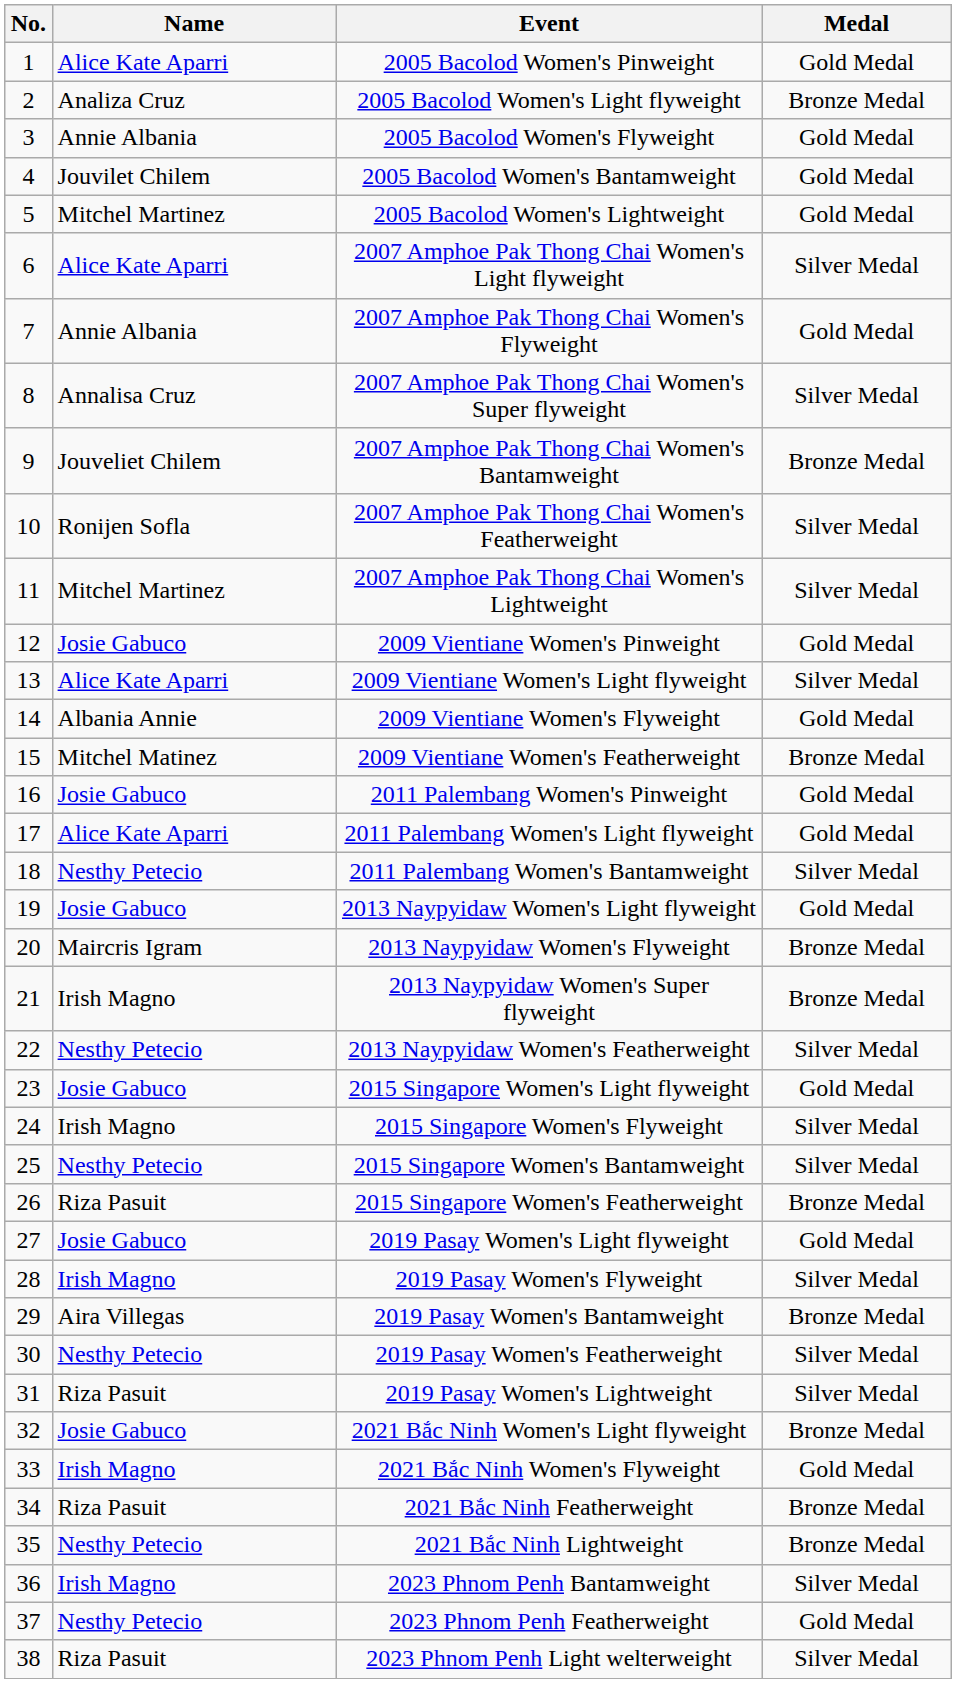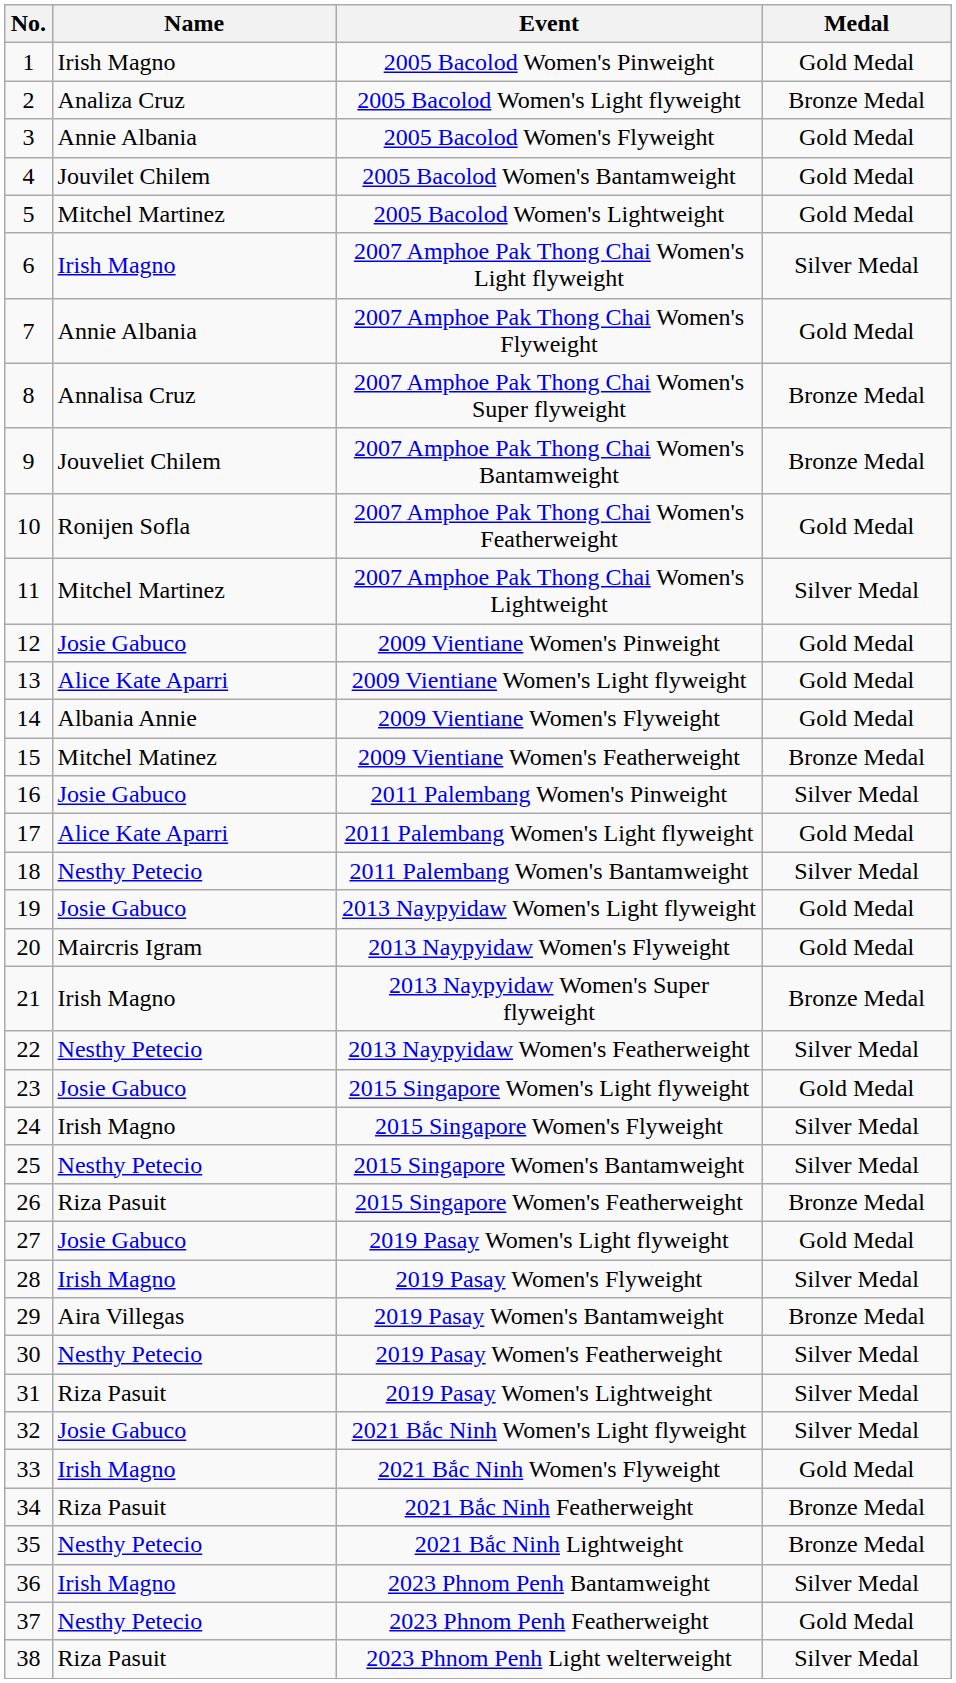 <table class="wikitable" width=50%>
 <tr>
 <th width=05%>No.</th>
 <th width=30%>Name</th>
 <th width=45%>Event</th>
 <th width=20%>Medal</th>
 </tr>
 <tr align=center>
 <td>1</td>
-<td align=left><a href='#'>Alice Kate Aparri</a></td>
+<td align=left>Irish Magno</td>
 <td><a href='#'>2005 Bacolod</a> Women's Pinweight</td>
 <td> Gold Medal</td>
 </tr>
 <tr align=center>
 <td>2</td>
 <td align=left>Analiza Cruz</td>
 <td><a href='#'>2005 Bacolod</a> Women's Light flyweight</td>
 <td> Bronze Medal</td>
 </tr>
 <tr align=center>
 <td>3</td>
 <td align=left>Annie Albania</td>
 <td><a href='#'>2005 Bacolod</a> Women's Flyweight</td>
 <td> Gold Medal</td>
 </tr>
 <tr align=center>
 <td>4</td>
 <td align=left>Jouvilet Chilem</td>
 <td><a href='#'>2005 Bacolod</a> Women's Bantamweight</td>
 <td> Gold Medal</td>
 </tr>
 <tr align=center>
 <td>5</td>
 <td align=left>Mitchel Martinez</td>
 <td><a href='#'>2005 Bacolod</a> Women's Lightweight</td>
 <td> Gold Medal</td>
 </tr>
 <tr align=center>
 <td>6</td>
-<td align=left><a href='#'>Alice Kate Aparri</a></td>
+<td align=left><a href='#'>Irish Magno</a></td>
 <td><a href='#'>2007 Amphoe Pak Thong Chai</a> Women's Light flyweight</td>
 <td> Silver Medal</td>
 </tr>
 <tr align=center>
 <td>7</td>
 <td align=left>Annie Albania</td>
 <td><a href='#'>2007 Amphoe Pak Thong Chai</a> Women's Flyweight</td>
 <td> Gold Medal</td>
 </tr>
 <tr align=center>
 <td>8</td>
 <td align=left>Annalisa Cruz</td>
 <td><a href='#'>2007 Amphoe Pak Thong Chai</a> Women's Super flyweight</td>
-<td> Silver Medal</td>
+<td> Bronze Medal</td>
 </tr>
 <tr align=center>
 <td>9</td>
 <td align=left>Jouveliet Chilem</td>
 <td><a href='#'>2007 Amphoe Pak Thong Chai</a> Women's Bantamweight</td>
 <td> Bronze Medal</td>
 </tr>
 <tr align=center>
 <td>10</td>
 <td align=left>Ronijen Sofla</td>
 <td><a href='#'>2007 Amphoe Pak Thong Chai</a> Women's Featherweight</td>
-<td> Silver Medal</td>
+<td> Gold Medal</td>
 </tr>
 <tr align=center>
 <td>11</td>
 <td align=left>Mitchel Martinez</td>
 <td><a href='#'>2007 Amphoe Pak Thong Chai</a> Women's Lightweight</td>
 <td> Silver Medal</td>
 </tr>
 <tr align=center>
 <td>12</td>
 <td align=left><a href='#'>Josie Gabuco</a></td>
 <td><a href='#'>2009 Vientiane</a> Women's Pinweight</td>
 <td> Gold Medal</td>
 </tr>
 <tr align=center>
 <td>13</td>
 <td align=left><a href='#'>Alice Kate Aparri</a></td>
 <td><a href='#'>2009 Vientiane</a> Women's Light flyweight</td>
-<td> Silver Medal</td>
+<td> Gold Medal</td>
 </tr>
 <tr align=center>
 <td>14</td>
 <td align=left>Albania Annie</td>
 <td><a href='#'>2009 Vientiane</a> Women's Flyweight</td>
 <td> Gold Medal</td>
 </tr>
 <tr align=center>
 <td>15</td>
 <td align=left>Mitchel Matinez</td>
 <td><a href='#'>2009 Vientiane</a> Women's Featherweight</td>
 <td> Bronze Medal</td>
 </tr>
 <tr align=center>
 <td>16</td>
 <td align=left><a href='#'>Josie Gabuco</a></td>
 <td><a href='#'>2011 Palembang</a> Women's Pinweight</td>
-<td> Gold Medal</td>
+<td> Silver Medal</td>
 </tr>
 <tr align=center>
 <td>17</td>
 <td align=left><a href='#'>Alice Kate Aparri</a></td>
 <td><a href='#'>2011 Palembang</a> Women's Light flyweight</td>
 <td> Gold Medal</td>
 </tr>
 <tr align=center>
 <td>18</td>
 <td align=left><a href='#'>Nesthy Petecio</a></td>
 <td><a href='#'>2011 Palembang</a> Women's Bantamweight</td>
 <td> Silver Medal</td>
 </tr>
 <tr align=center>
 <td>19</td>
 <td align=left><a href='#'>Josie Gabuco</a></td>
 <td><a href='#'>2013 Naypyidaw</a> Women's Light flyweight</td>
 <td> Gold Medal</td>
 </tr>
 <tr align=center>
 <td>20</td>
 <td align=left>Maircris Igram</td>
 <td><a href='#'>2013 Naypyidaw</a> Women's Flyweight</td>
-<td> Bronze Medal</td>
+<td> Gold Medal</td>
 </tr>
 <tr align=center>
 <td>21</td>
 <td align=left>Irish Magno</td>
 <td><a href='#'>2013 Naypyidaw</a> Women's Super flyweight</td>
 <td> Bronze Medal</td>
 </tr>
 <tr align=center>
 <td>22</td>
 <td align=left><a href='#'>Nesthy Petecio</a></td>
 <td><a href='#'>2013 Naypyidaw</a> Women's Featherweight</td>
 <td> Silver Medal</td>
 </tr>
 <tr align=center>
 <td>23</td>
 <td align=left><a href='#'>Josie Gabuco</a></td>
 <td><a href='#'>2015 Singapore</a> Women's Light flyweight</td>
 <td> Gold Medal</td>
 </tr>
 <tr align=center>
 <td>24</td>
 <td align=left>Irish Magno</td>
 <td><a href='#'>2015 Singapore</a> Women's Flyweight</td>
 <td> Silver Medal</td>
 </tr>
 <tr align=center>
 <td>25</td>
 <td align=left><a href='#'>Nesthy Petecio</a></td>
 <td><a href='#'>2015 Singapore</a> Women's Bantamweight</td>
 <td> Silver Medal</td>
 </tr>
 <tr align=center>
 <td>26</td>
 <td align=left>Riza Pasuit</td>
 <td><a href='#'>2015 Singapore</a> Women's Featherweight</td>
 <td> Bronze Medal</td>
 </tr>
 <tr align=center>
 <td>27</td>
 <td align=left><a href='#'>Josie Gabuco</a></td>
 <td><a href='#'>2019 Pasay</a> Women's Light flyweight</td>
 <td> Gold Medal</td>
 </tr>
 <tr align=center>
 <td>28</td>
 <td align=left><a href='#'>Irish Magno</a></td>
 <td><a href='#'>2019 Pasay</a> Women's Flyweight</td>
 <td> Silver Medal</td>
 </tr>
 <tr align=center>
 <td>29</td>
 <td align=left>Aira Villegas</td>
 <td><a href='#'>2019 Pasay</a> Women's Bantamweight</td>
 <td> Bronze Medal</td>
 </tr>
 <tr align=center>
 <td>30</td>
 <td align=left><a href='#'>Nesthy Petecio</a></td>
 <td><a href='#'>2019 Pasay</a> Women's Featherweight</td>
 <td> Silver Medal</td>
 </tr>
 <tr align=center>
 <td>31</td>
 <td align=left>Riza Pasuit</td>
 <td><a href='#'>2019 Pasay</a> Women's Lightweight</td>
 <td> Silver Medal</td>
 </tr>
 <tr align=center>
 <td>32</td>
 <td align=left><a href='#'>Josie Gabuco</a></td>
 <td><a href='#'>2021 Bắc Ninh</a> Women's Light flyweight</td>
-<td> Bronze Medal</td>
+<td> Silver Medal</td>
 </tr>
 <tr align=center>
 <td>33</td>
 <td align=left><a href='#'>Irish Magno</a></td>
 <td><a href='#'>2021 Bắc Ninh</a> Women's Flyweight</td>
 <td> Gold Medal</td>
 </tr>
 <tr align=center>
 <td>34</td>
 <td align=left>Riza Pasuit</td>
 <td><a href='#'>2021 Bắc Ninh</a> Featherweight</td>
 <td> Bronze Medal</td>
 </tr>
 <tr align=center>
 <td>35</td>
 <td align=left><a href='#'>Nesthy Petecio</a></td>
 <td><a href='#'>2021 Bắc Ninh</a> Lightweight</td>
 <td> Bronze Medal</td>
 </tr>
 <tr align=center>
 <td>36</td>
 <td align=left><a href='#'>Irish Magno</a></td>
 <td><a href='#'>2023 Phnom Penh</a> Bantamweight</td>
 <td> Silver Medal</td>
 </tr>
 <tr align=center>
 <td>37</td>
 <td align=left><a href='#'>Nesthy Petecio</a></td>
 <td><a href='#'>2023 Phnom Penh</a> Featherweight</td>
 <td> Gold Medal</td>
 </tr>
 <tr align=center>
 <td>38</td>
 <td align=left>Riza Pasuit</td>
 <td><a href='#'>2023 Phnom Penh</a> Light welterweight</td>
 <td> Silver Medal</td>
 </tr>
 <tr align=center>
 </tr>
 </table>
